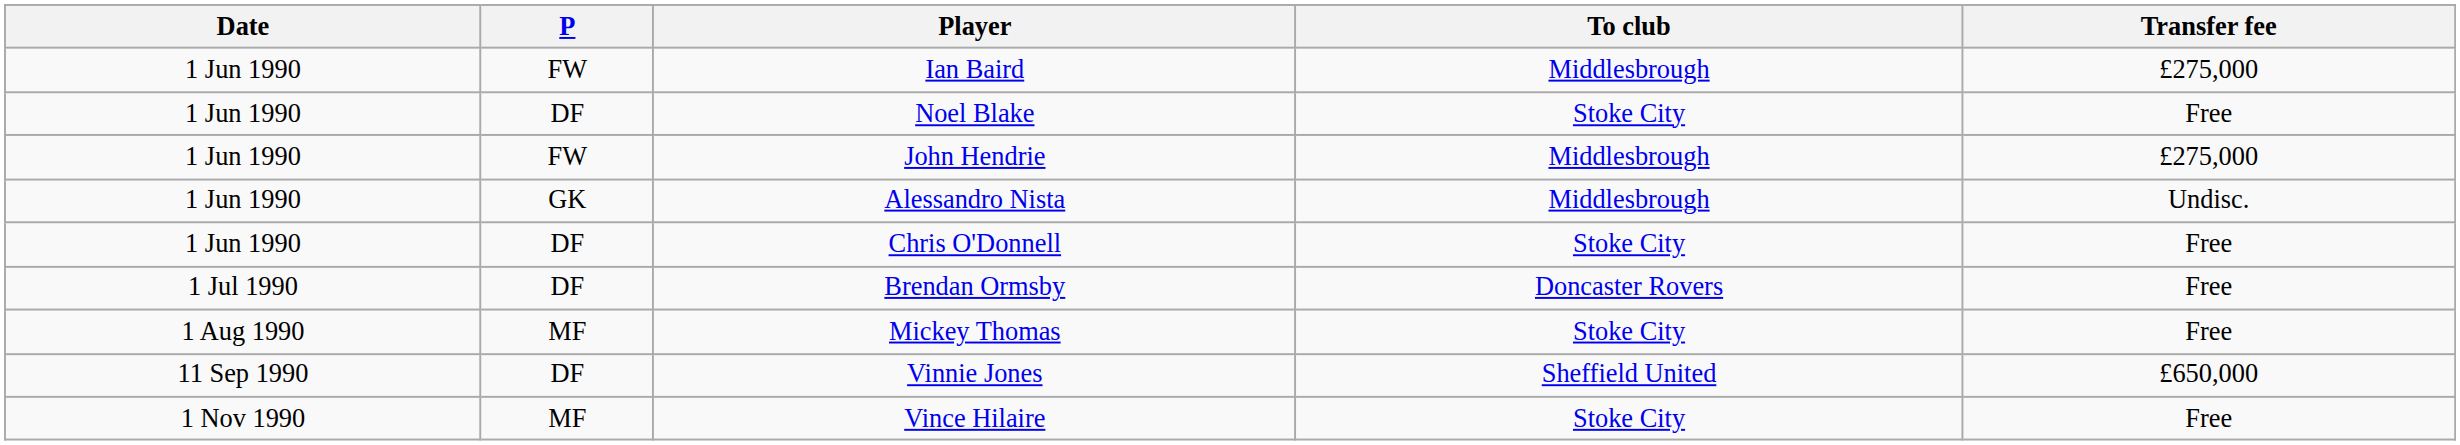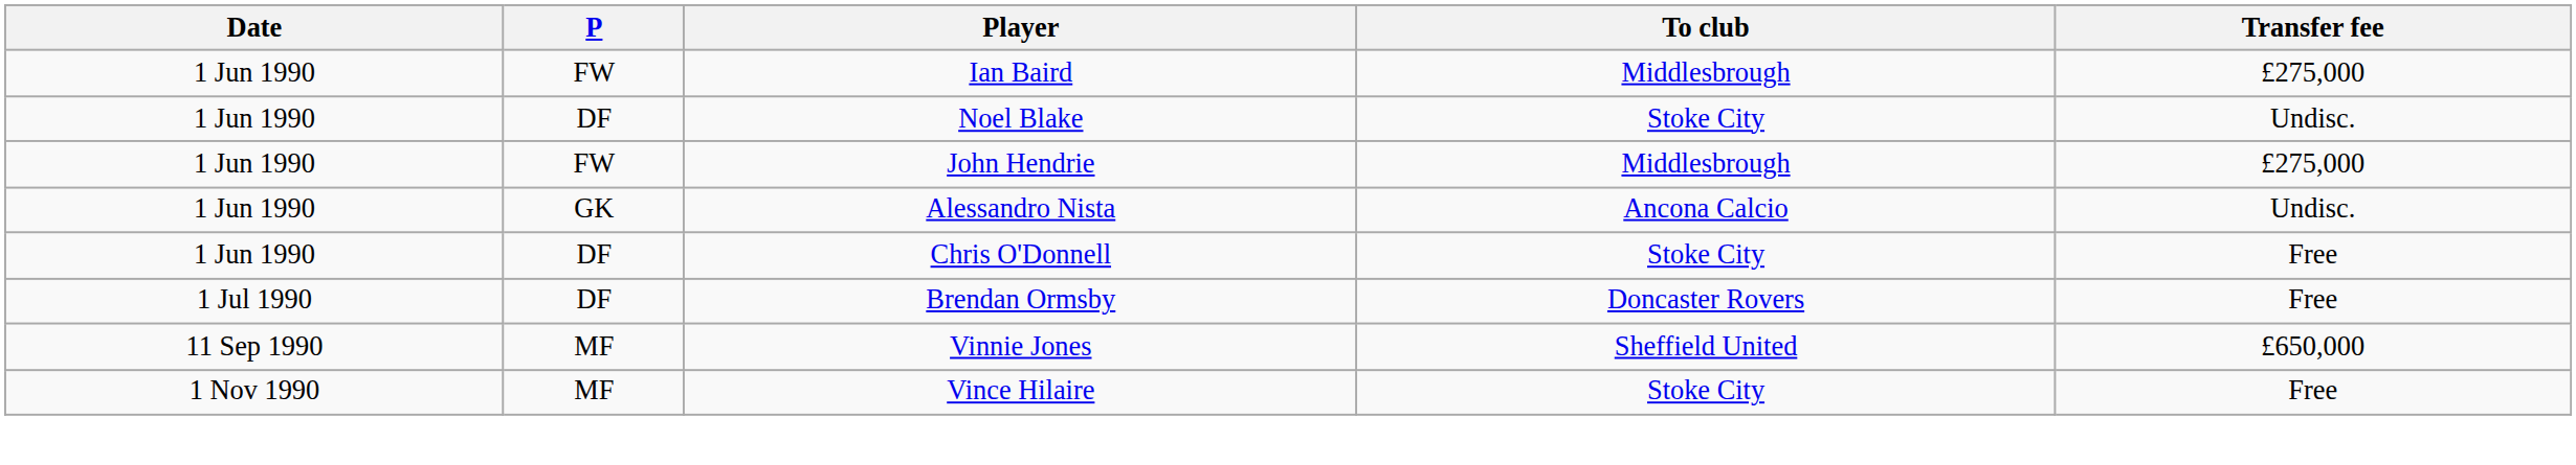 <table class="wikitable sortable" style="width:100%; text-align:center; font-size:85%;">
 <tr>
 <th>Date</th>
 <th><a href='#'>P</a></th>
 <th>Player</th>
 <th>To club</th>
 <th>Transfer fee</th>
 </tr>
 <tr>
 <td>1 Jun 1990</td>
 <td>FW</td>
 <td> <a href='#'>Ian Baird</a></td>
 <td> <a href='#'>Middlesbrough</a></td>
 <td>£275,000</td>
 </tr>
 <tr>
 <td>1 Jun 1990</td>
 <td>DF</td>
 <td> <a href='#'>Noel Blake</a></td>
 <td> <a href='#'>Stoke City</a></td>
-<td>Free</td>
+<td>Undisc.</td>
 </tr>
 <tr>
 <td>1 Jun 1990</td>
 <td>FW</td>
 <td> <a href='#'>John Hendrie</a></td>
 <td> <a href='#'>Middlesbrough</a></td>
 <td>£275,000</td>
 </tr>
 <tr>
 <td>1 Jun 1990</td>
 <td>GK</td>
 <td> <a href='#'>Alessandro Nista</a></td>
-<td> <a href='#'>Middlesbrough</a></td>
+<td> <a href='#'>Ancona Calcio</a></td>
 <td>Undisc.</td>
 </tr>
 <tr>
 <td>1 Jun 1990</td>
 <td>DF</td>
 <td> <a href='#'>Chris O'Donnell</a></td>
 <td> <a href='#'>Stoke City</a></td>
 <td>Free</td>
 </tr>
 <tr>
 <td>1 Jul 1990</td>
 <td>DF</td>
 <td> <a href='#'>Brendan Ormsby</a></td>
 <td> <a href='#'>Doncaster Rovers</a></td>
 <td>Free</td>
 </tr>
 <tr>
-<td>1 Aug 1990</td>
+<td>11 Sep 1990</td>
 <td>MF</td>
-<td> <a href='#'>Mickey Thomas</a></td>
-<td> <a href='#'>Stoke City</a></td>
-<td>Free</td>
-</tr>
-<tr>
-<td>11 Sep 1990</td>
-<td>DF</td>
 <td> <a href='#'>Vinnie Jones</a></td>
 <td> <a href='#'>Sheffield United</a></td>
 <td>£650,000</td>
 </tr>
 <tr>
 <td>1 Nov 1990</td>
 <td>MF</td>
 <td> <a href='#'>Vince Hilaire</a></td>
 <td> <a href='#'>Stoke City</a></td>
 <td>Free</td>
 </tr>
 </table>
